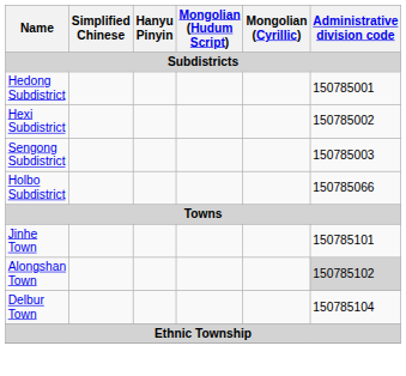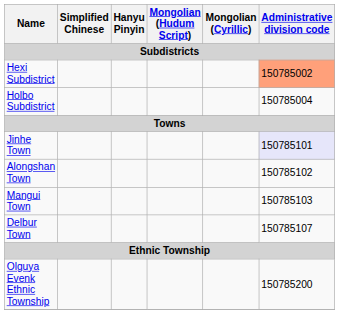 <table class="wikitable" align="center" style="width:50%; border="1">
 <tr>
 <th>Name</th>
 <th>Simplified Chinese</th>
 <th>Hanyu Pinyin</th>
 <th><a href='#'>Mongolian</a> (<a href='#'>Hudum Script</a>)</th>
 <th>Mongolian (<a href='#'>Cyrillic</a>)</th>
 <th><a href='#'>Administrative division code</a></th>
 </tr>
 <tr>
 <td colspan="6"  style="text-align:center; background:#d3d3d3;"><strong>Subdistricts</strong></td>
 </tr>
-<tr --------->
-<td><a href='#'>Hedong Subdistrict</a></td>
-<td></td>
-<td></td>
-<td></td>
-<td></td>
-<td>150785001</td>
-</tr>
 <tr>
 <td><a href='#'>Hexi Subdistrict</a></td>
 <td></td>
 <td></td>
 <td></td>
 <td></td>
-<td>150785002</td>
-</tr>
-<tr>
-<td><a href='#'>Sengong Subdistrict</a></td>
-<td></td>
-<td></td>
-<td></td>
-<td></td>
-<td>150785003</td>
+<td style="background: lightsalmon;">150785002</td>
 </tr>
 <tr>
 <td><a href='#'>Holbo Subdistrict</a></td>
 <td></td>
 <td></td>
 <td></td>
 <td></td>
-<td>150785066</td>
+<td>150785004</td>
 </tr>
 <tr>
 <td colspan="6"  style="text-align:center; background:#d3d3d3;"><strong>Towns</strong></td>
 </tr>
 <tr --------->
 <td><a href='#'>Jinhe Town</a></td>
 <td></td>
 <td></td>
 <td></td>
 <td></td>
-<td>150785101</td>
+<td style="background: lavender;">150785101</td>
 </tr>
 <tr>
 <td><a href='#'>Alongshan Town</a></td>
 <td></td>
 <td></td>
 <td></td>
 <td></td>
-<td style="background: lightgrey;">150785102</td>
+<td>150785102</td>
+</tr>
+<tr>
+<td><a href='#'>Mangui Town</a></td>
+<td></td>
+<td></td>
+<td></td>
+<td></td>
+<td>150785103</td>
 </tr>
 <tr>
 <td><a href='#'>Delbur Town</a></td>
 <td></td>
 <td></td>
 <td></td>
 <td></td>
-<td>150785104</td>
+<td>150785107</td>
 </tr>
 <tr>
 <td colspan="6"  style="text-align:center; background:#d3d3d3;"><strong>Ethnic Township</strong></td>
 </tr>
+<tr --------->
+<td><a href='#'>Olguya Evenk Ethnic Township</a></td>
+<td></td>
+<td></td>
+<td></td>
+<td></td>
+<td>150785200</td>
+</tr>
 <tr>
 </tr>
 </table>
